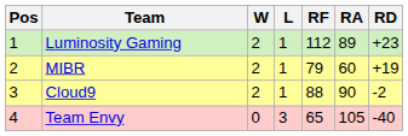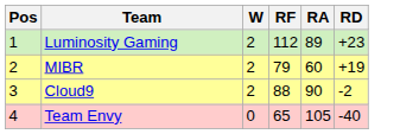 <table class="wikitable">
 <tr>
 <th width="20">Pos</th>
 <th width="200">Team</th>
 <th width="20">W</th>
-<th width="20">L</th>
 <th width="20">RF</th>
 <th width="20">RA</th>
 <th width="20">RD</th>
 </tr>
 <tr style="background: #D0F0C0;">
 <td>1</td>
 <td><a href='#'>Luminosity Gaming</a></td>
 <td>2</td>
-<td>1</td>
 <td>112</td>
 <td>89</td>
 <td>+23</td>
 </tr>
 <tr style="background: #FFFF99;">
 <td>2</td>
 <td><a href='#'>MIBR</a></td>
 <td>2</td>
-<td>1</td>
 <td>79</td>
 <td>60</td>
 <td>+19</td>
 </tr>
 <tr style="background: #FFFF99;">
 <td>3</td>
 <td><a href='#'>Cloud9</a></td>
 <td>2</td>
-<td>1</td>
 <td>88</td>
 <td>90</td>
 <td>-2</td>
 </tr>
 <tr style="background: #FFCCCC;">
 <td>4</td>
 <td><a href='#'>Team Envy</a></td>
 <td>0</td>
-<td>3</td>
 <td>65</td>
 <td>105</td>
 <td>-40</td>
 </tr>
 </table>
